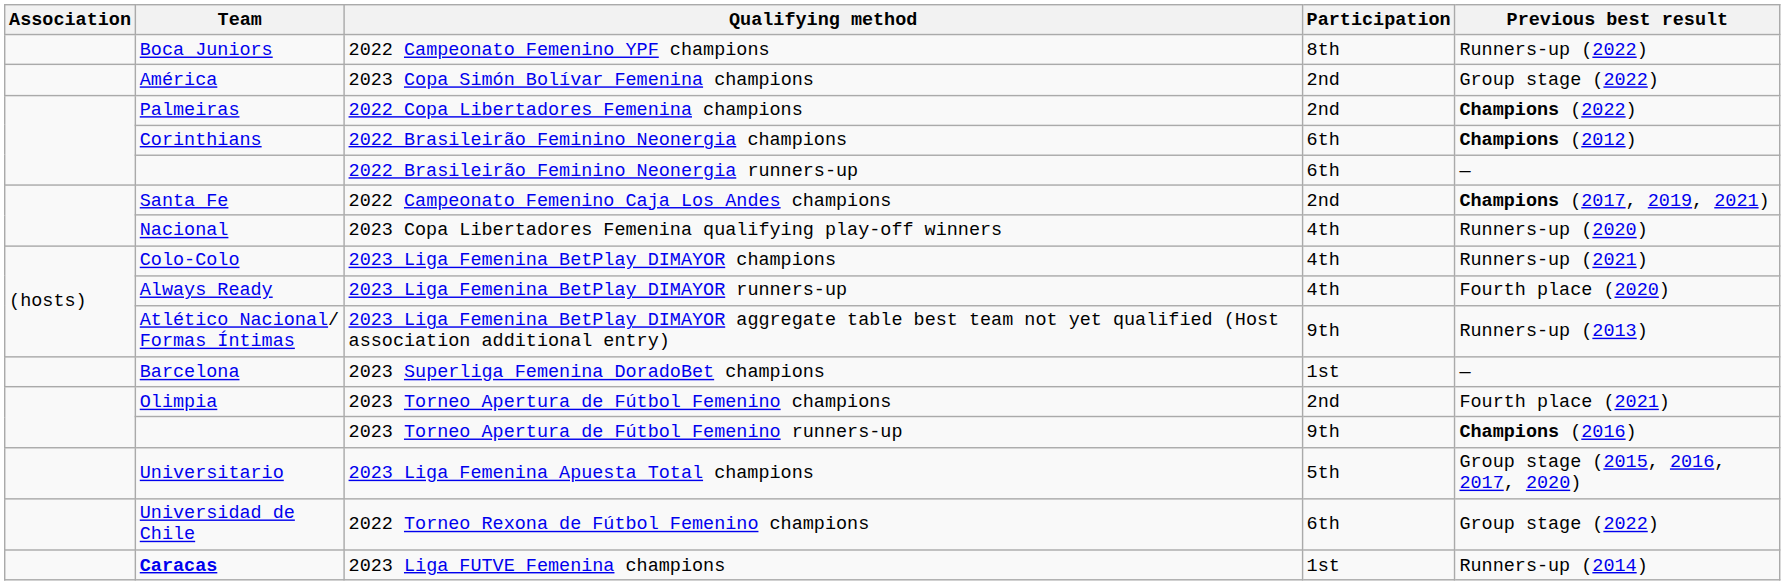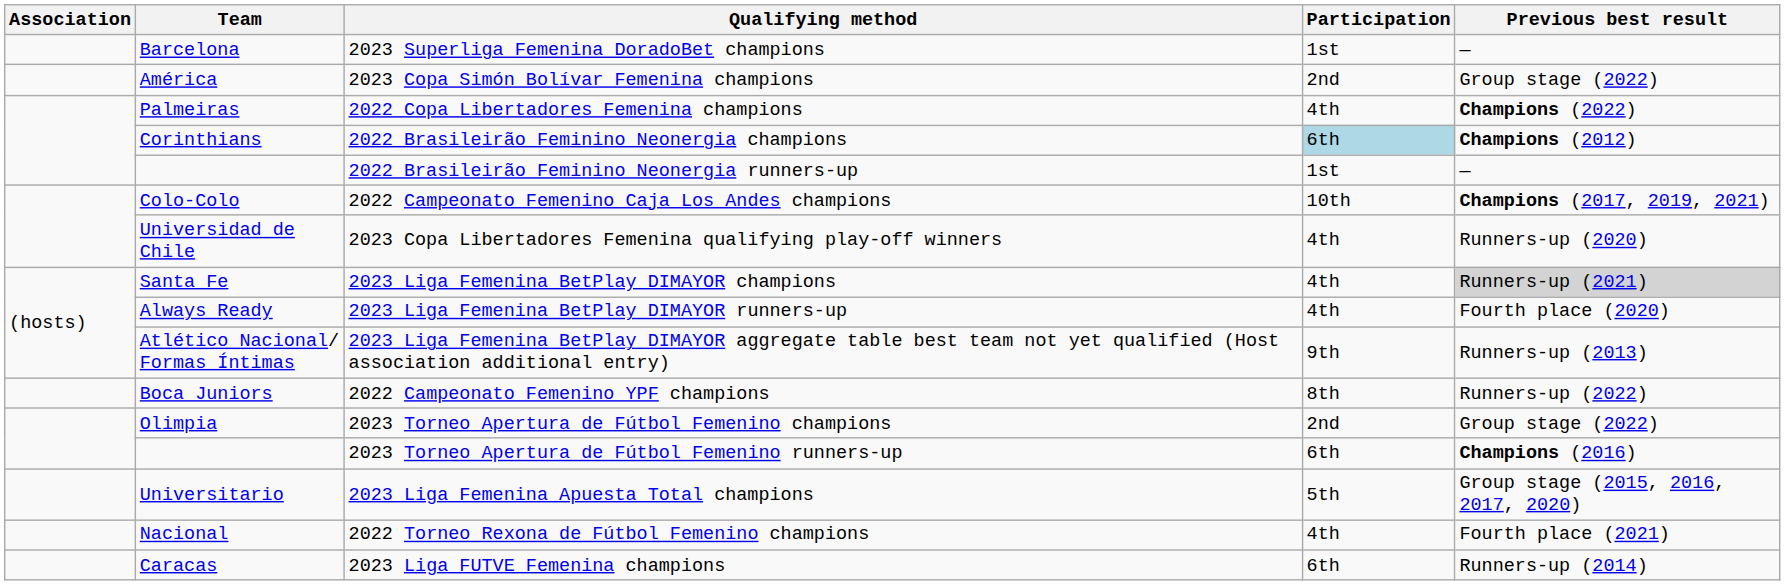 <table class="wikitable sortable">
 <tr>
 <th>Association</th>
 <th>Team</th>
 <th>Qualifying method</th>
 <th data-sort-type="number">Participation</th>
 <th>Previous best result</th>
 </tr>
 <tr>
 <td></td>
-<td><a href='#'>Boca Juniors</a></td>
-<td>2022 <a href='#'>Campeonato Femenino YPF</a> champions</td>
-<td>8th</td>
-<td data-sort-value="2">Runners-up (<a href='#'>2022</a>)</td>
+<td><a href='#'>Barcelona</a></td>
+<td>2023 <a href='#'>Superliga Femenina DoradoBet</a> champions</td>
+<td>1st</td>
+<td data-sort-value="17">—</td>
 </tr>
 <tr>
 <td></td>
 <td><a href='#'>América</a> </td>
 <td>2023 <a href='#'>Copa Simón Bolívar Femenina</a> champions</td>
 <td>2nd</td>
 <td data-sort-value="9">Group stage (<a href='#'>2022</a>)</td>
 </tr>
 <tr>
 <td rowspan=3></td>
 <td><a href='#'>Palmeiras</a> </td>
 <td><a href='#'>2022 Copa Libertadores Femenina</a> champions</td>
-<td>2nd</td>
+<td>4th</td>
 <td data-sort-value=1><strong>Champions</strong> (<a href='#'>2022</a>)</td>
 </tr>
 <tr>
 <td><a href='#'>Corinthians</a> </td>
 <td><a href='#'>2022 Brasileirão Feminino Neonergia</a> champions</td>
-<td>6th</td>
+<td style="background: lightblue;">6th</td>
 <td data-sort-value="1"><strong>Champions</strong> (<a href='#'>2012</a>)</td>
 </tr>
 <tr>
 <td></td>
 <td><a href='#'>2022 Brasileirão Feminino Neonergia</a> runners-up</td>
-<td>6th</td>
+<td>1st</td>
 <td data-sort-value="17">—</td>
 </tr>
 <tr>
 <td rowspan=2></td>
-<td><a href='#'>Santa Fe</a> </td>
+<td><a href='#'>Colo-Colo</a> </td>
 <td>2022 <a href='#'>Campeonato Femenino Caja Los Andes</a> champions</td>
-<td>2nd</td>
+<td>10th</td>
 <td data-sort-value=1><strong>Champions</strong> (<a href='#'>2017</a>, <a href='#'>2019</a>, <a href='#'>2021</a>)</td>
 </tr>
 <tr>
-<td><a href='#'>Nacional</a></td>
+<td><a href='#'>Universidad de Chile</a> </td>
 <td>2023 Copa Libertadores Femenina qualifying play-off winners</td>
 <td>4th</td>
 <td data-sort-value="2">Runners-up (<a href='#'>2020</a>)</td>
 </tr>
 <tr>
 <td rowspan=3> (hosts)</td>
-<td><a href='#'>Colo-Colo</a> </td>
+<td><a href='#'>Santa Fe</a> </td>
 <td><a href='#'>2023 Liga Femenina BetPlay DIMAYOR</a> champions</td>
 <td>4th</td>
-<td data-sort-value="2">Runners-up (<a href='#'>2021</a>)</td>
+<td data-sort-value="2" style="background: lightgrey;">Runners-up (<a href='#'>2021</a>)</td>
 </tr>
 <tr>
 <td><a href='#'>Always Ready</a></td>
 <td><a href='#'>2023 Liga Femenina BetPlay DIMAYOR</a> runners-up</td>
 <td>4th</td>
 <td data-sort-value=4>Fourth place (<a href='#'>2020</a>)</td>
 </tr>
 <tr>
 <td><a href='#'>Atlético Nacional</a>/<br><a href='#'>Formas Íntimas</a> </td>
 <td><a href='#'>2023 Liga Femenina BetPlay DIMAYOR</a> aggregate table best team not yet qualified (Host association additional entry)</td>
 <td>9th</td>
 <td data-sort-value="2">Runners-up (<a href='#'>2013</a>)</td>
 </tr>
 <tr>
 <td></td>
-<td><a href='#'>Barcelona</a></td>
-<td>2023 <a href='#'>Superliga Femenina DoradoBet</a> champions</td>
-<td>1st</td>
-<td data-sort-value="17">—</td>
+<td><a href='#'>Boca Juniors</a></td>
+<td>2022 <a href='#'>Campeonato Femenino YPF</a> champions</td>
+<td>8th</td>
+<td data-sort-value="2">Runners-up (<a href='#'>2022</a>)</td>
 </tr>
 <tr>
 <td rowspan=2></td>
 <td><a href='#'>Olimpia</a> </td>
 <td>2023 <a href='#'>Torneo Apertura de Fútbol Femenino</a> champions</td>
 <td>2nd</td>
-<td data-sort-value=4>Fourth place (<a href='#'>2021</a>)</td>
+<td data-sort-value="9">Group stage (<a href='#'>2022</a>)</td>
 </tr>
 <tr>
 <td></td>
 <td>2023 <a href='#'>Torneo Apertura de Fútbol Femenino</a> runners-up</td>
-<td>9th</td>
+<td>6th</td>
 <td data-sort-value="1"><strong>Champions</strong> (<a href='#'>2016</a>)</td>
 </tr>
 <tr>
 <td></td>
 <td><a href='#'>Universitario</a></td>
 <td><a href='#'>2023 Liga Femenina Apuesta Total</a> champions</td>
 <td>5th</td>
 <td data-sort-value="9">Group stage (<a href='#'>2015</a>, <a href='#'>2016</a>, <a href='#'>2017</a>, <a href='#'>2020</a>)</td>
 </tr>
 <tr>
 <td></td>
-<td><a href='#'>Universidad de Chile</a> </td>
+<td><a href='#'>Nacional</a></td>
 <td>2022 <a href='#'>Torneo Rexona de Fútbol Femenino</a> champions</td>
-<td>6th</td>
-<td data-sort-value="9">Group stage (<a href='#'>2022</a>)</td>
+<td>4th</td>
+<td data-sort-value=4>Fourth place (<a href='#'>2021</a>)</td>
 </tr>
 <tr>
 <td></td>
-<td><strong><a href='#'>Caracas</a></strong></td>
+<td><a href='#'>Caracas</a></td>
 <td>2023 <a href='#'>Liga FUTVE Femenina</a> champions</td>
-<td>1st</td>
+<td>6th</td>
 <td data-sort-value="2">Runners-up (<a href='#'>2014</a>)</td>
 </tr>
 </table>
